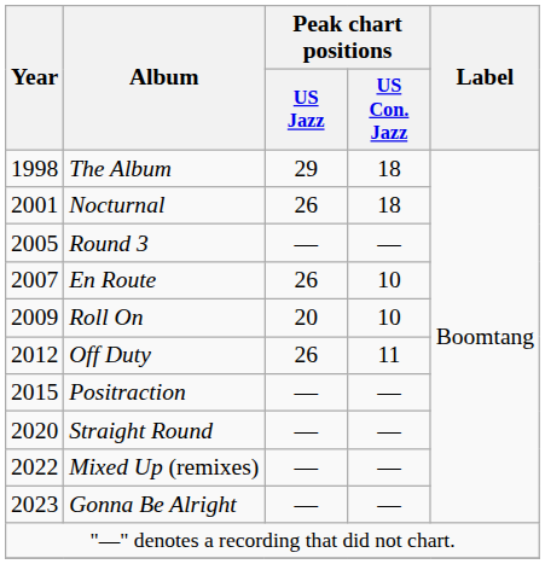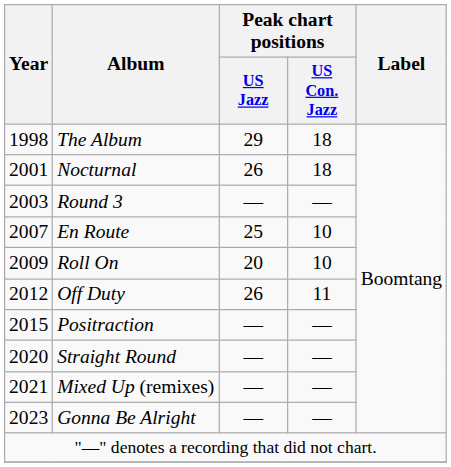 <table class="wikitable" style="text-align:center;">
 <tr>
 <th rowspan="2">Year</th>
 <th rowspan="2">Album</th>
 <th colspan="2">Peak chart positions</th>
 <th rowspan="2">Label</th>
 </tr>
 <tr style="font-size:smaller;">
 <th style="width:50px;"><a href='#'>US<br>Jazz</a><br></th>
 <th style="width:50px;"><a href='#'>US<br>Con.<br>Jazz</a><br></th>
 </tr>
 <tr>
 <td>1998</td>
 <td align="left"><em>The Album</em></td>
 <td>29</td>
 <td>18</td>
 <td rowspan="10">Boomtang</td>
 </tr>
 <tr>
 <td>2001</td>
 <td align="left"><em>Nocturnal</em></td>
 <td>26</td>
 <td>18</td>
 </tr>
 <tr>
-<td>2005</td>
+<td>2003</td>
 <td align="left"><em>Round 3</em></td>
 <td>—</td>
 <td>—</td>
 </tr>
 <tr>
 <td>2007</td>
 <td align="left"><em>En Route</em></td>
-<td>26</td>
+<td>25</td>
 <td>10</td>
 </tr>
 <tr>
 <td>2009</td>
 <td align="left"><em>Roll On</em></td>
 <td>20</td>
 <td>10</td>
 </tr>
 <tr>
 <td>2012</td>
 <td align="left"><em>Off Duty</em></td>
 <td>26</td>
 <td>11</td>
 </tr>
 <tr>
 <td>2015</td>
 <td align="left"><em>Positraction</em></td>
 <td>—</td>
 <td>—</td>
 </tr>
 <tr>
 <td>2020</td>
 <td align="left"><em>Straight Round</em></td>
 <td>—</td>
 <td>—</td>
 </tr>
 <tr>
-<td>2022</td>
+<td>2021</td>
 <td align="left"><em>Mixed Up</em> (remixes)</td>
 <td>—</td>
 <td>—</td>
 </tr>
 <tr>
 <td>2023</td>
 <td align="left"><em>Gonna Be Alright</em></td>
 <td>—</td>
 <td>—</td>
 </tr>
 <tr>
 <td colspan="5" style="font-size:90%">"—" denotes a recording that did not chart.</td>
 </tr>
 <tr>
 </tr>
 </table>
